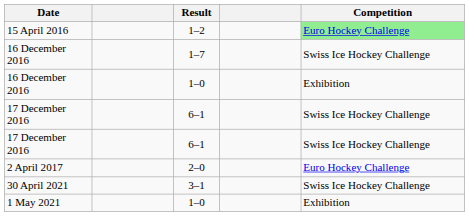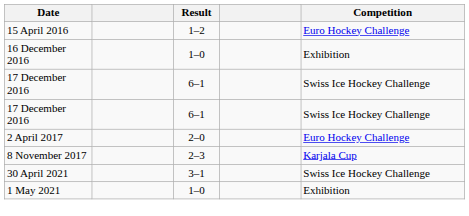 <table class="wikitable">
 <tr>
 <th width=120>Date</th>
 <th width=110></th>
 <th width=60>Result</th>
 <th width=110></th>
 <th width=230>Competition</th>
 </tr>
 <tr>
 <td>15 April 2016</td>
 <td align=right></td>
 <td align=center>1–2 </td>
 <td></td>
-<td style="background: lightgreen;"><a href='#'>Euro Hockey Challenge</a></td>
-</tr>
-<tr>
-<td>16 December 2016</td>
-<td align=right></td>
-<td align=center>1–7</td>
-<td></td>
-<td>Swiss Ice Hockey Challenge</td>
+<td><a href='#'>Euro Hockey Challenge</a></td>
 </tr>
 <tr>
 <td>16 December 2016</td>
 <td align=right></td>
 <td align=center>1–0</td>
 <td></td>
 <td>Exhibition</td>
 </tr>
 <tr>
 <td>17 December 2016</td>
 <td align=right></td>
 <td align=center>6–1</td>
 <td></td>
 <td>Swiss Ice Hockey Challenge</td>
 </tr>
 <tr>
 <td>17 December 2016</td>
 <td align=right></td>
 <td align=center>6–1</td>
 <td></td>
 <td>Swiss Ice Hockey Challenge</td>
 </tr>
 <tr>
 <td>2 April 2017</td>
 <td align=right></td>
 <td align=center>2–0</td>
 <td></td>
 <td><a href='#'>Euro Hockey Challenge</a></td>
 </tr>
 <tr>
+<td>8 November 2017</td>
+<td align=right></td>
+<td align=center>2–3</td>
+<td></td>
+<td><a href='#'>Karjala Cup</a></td>
+</tr>
+<tr>
 <td>30 April 2021</td>
 <td align=right></td>
 <td align=center>3–1</td>
 <td></td>
 <td>Swiss Ice Hockey Challenge</td>
 </tr>
 <tr>
 <td>1 May 2021</td>
 <td align=right></td>
 <td align=center>1–0</td>
 <td></td>
 <td>Exhibition</td>
 </tr>
 </table>
